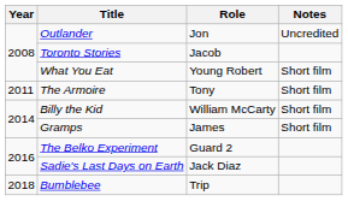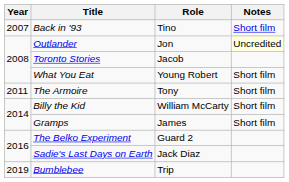 <table class="wikitable sortable">
 <tr>
 <th>Year</th>
 <th>Title</th>
 <th>Role</th>
 <th class="unsortable">Notes</th>
 </tr>
 <tr>
+<td>2007</td>
+<td><em>Back in '93</em></td>
+<td>Tino</td>
+<td><a href='#'>Short film</a></td>
+</tr>
+<tr>
 <td rowspan=3>2008</td>
 <td><em><a href='#'>Outlander</a></em></td>
 <td>Jon</td>
-<td>Uncredited</td>
+<td style="background: lightyellow;">Uncredited</td>
 </tr>
 <tr>
 <td><em><a href='#'>Toronto Stories</a></em></td>
 <td>Jacob</td>
 <td></td>
 </tr>
 <tr>
 <td><em>What You Eat</em></td>
 <td>Young Robert</td>
 <td>Short film</td>
 </tr>
 <tr>
 <td>2011</td>
 <td data-sort-value="Armoire, The"><em>The Armoire</em></td>
 <td>Tony</td>
 <td>Short film</td>
 </tr>
 <tr>
 <td rowspan=2>2014</td>
 <td><em>Billy the Kid</em></td>
 <td>William McCarty</td>
 <td>Short film</td>
 </tr>
 <tr>
 <td><em>Gramps</em></td>
 <td>James</td>
 <td>Short film</td>
 </tr>
 <tr>
 <td rowspan=2>2016</td>
 <td data-sort-value="Belko Experiment, The"><em><a href='#'>The Belko Experiment</a></em></td>
 <td>Guard 2</td>
 <td></td>
 </tr>
 <tr>
 <td><em><a href='#'>Sadie's Last Days on Earth</a></em></td>
 <td>Jack Diaz</td>
 <td></td>
 </tr>
 <tr>
-<td>2018</td>
+<td>2019</td>
 <td><em><a href='#'>Bumblebee</a></em></td>
 <td>Trip</td>
 <td></td>
 </tr>
 </table>
